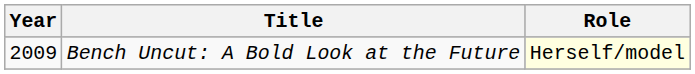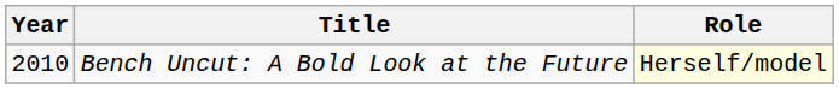 <table class="wikitable">
 <tr>
 <th>Year</th>
 <th>Title</th>
 <th>Role</th>
 </tr>
 <tr>
-<td>2009</td>
+<td>2010</td>
 <td><em>Bench Uncut: A Bold Look at the Future</em></td>
 <td style="background: lightyellow;">Herself/model</td>
 </tr>
 </table>
